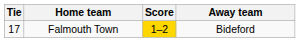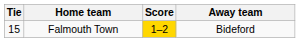 <table class="wikitable" style="text-align:center;">
 <tr>
 <th width=20>Tie</th>
 <th width=175>Home team</th>
 <th width=20>Score</th>
 <th width=175>Away team</th>
 </tr>
 <tr>
-<td>17</td>
+<td>15</td>
 <td>Falmouth Town</td>
 <td style="background: gold;">1–2</td>
 <td>Bideford</td>
 </tr>
 </table>
